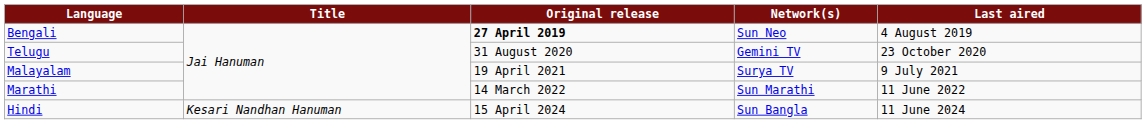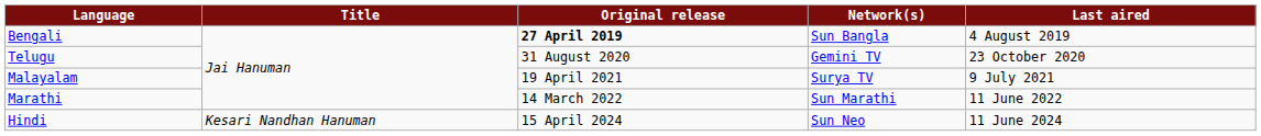 <table class="wikitable sortable" style="width: 100%; margin-right: 0;">
 <tr style="color:white">
 <th style="background:#7b0c0c; width:15%;">Language</th>
 <th style="background:#7b0c0c; width:24%;">Title</th>
 <th style="background:#7b0c0c; width:22%;">Original release</th>
 <th style="background:#7b0c0c; width:12%;">Network(s)</th>
 <th style="background:#7b0c0c; width:22%;">Last aired</th>
 </tr>
 <tr>
 <td><a href='#'>Bengali</a></td>
 <td rowspan="4"><em>Jai Hanuman</em></td>
 <td><strong>27 April 2019</strong></td>
-<td><a href='#'>Sun Neo</a></td>
+<td><a href='#'>Sun Bangla</a></td>
 <td>4 August 2019</td>
 </tr>
 <tr>
 <td><a href='#'>Telugu</a></td>
 <td>31 August 2020</td>
 <td><a href='#'>Gemini TV</a></td>
 <td>23 October 2020</td>
 </tr>
 <tr>
 <td><a href='#'>Malayalam</a></td>
 <td>19 April 2021</td>
 <td><a href='#'>Surya TV</a></td>
 <td>9 July 2021</td>
 </tr>
 <tr>
 <td><a href='#'>Marathi</a></td>
 <td>14 March 2022</td>
 <td><a href='#'>Sun Marathi</a></td>
 <td>11 June 2022</td>
 </tr>
 <tr>
 <td><a href='#'>Hindi</a></td>
 <td><em>Kesari Nandhan Hanuman</em></td>
 <td>15 April 2024</td>
-<td><a href='#'>Sun Bangla</a></td>
+<td><a href='#'>Sun Neo</a></td>
 <td>11 June 2024</td>
 </tr>
 </table>
